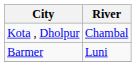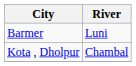 <table class="wikitable sortable">
 <tr>
 <th>City</th>
 <th>River</th>
 </tr>
 <tr>
+<td><a href='#'>Barmer</a></td>
+<td><a href='#'>Luni</a></td>
+</tr>
+<tr>
 <td><a href='#'>Kota</a> , <a href='#'>Dholpur</a></td>
 <td><a href='#'>Chambal</a></td>
 </tr>
 <tr>
-<td><a href='#'>Barmer</a></td>
-<td><a href='#'>Luni</a></td>
-</tr>
-<tr>
 </tr>
 </table>
